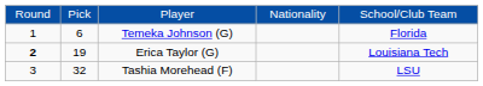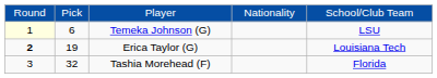 <table class="wikitable" width="50%">
 <tr align="center" style="background:#054ea4; color:white;">
 <td>Round</td>
 <td>Pick</td>
 <td>Player</td>
 <td>Nationality</td>
 <td>School/Club Team</td>
 </tr>
 <tr align="center">
-<td>1</td>
+<td style="background: lightyellow;">1</td>
 <td>6</td>
 <td><a href='#'>Temeka Johnson</a> (G)</td>
 <td></td>
-<td><a href='#'>Florida</a></td>
+<td><a href='#'>LSU</a></td>
 </tr>
 <tr align="center">
 <td><strong>2</strong></td>
 <td>19</td>
 <td>Erica Taylor (G)</td>
 <td></td>
 <td><a href='#'>Louisiana Tech</a></td>
 </tr>
 <tr align="center">
 <td>3</td>
 <td>32</td>
 <td>Tashia Morehead (F)</td>
 <td></td>
-<td><a href='#'>LSU</a></td>
+<td><a href='#'>Florida</a></td>
 </tr>
 </table>
